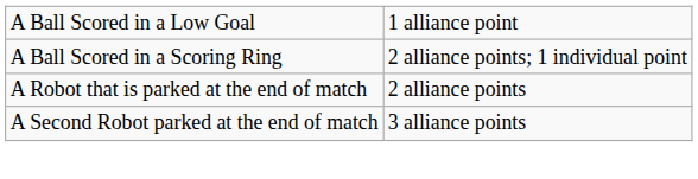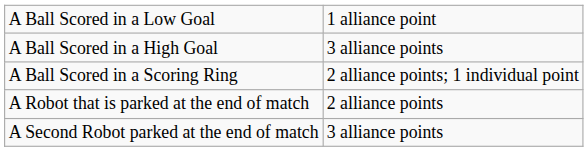 <table class="wikitable" style="float:right">
 <tr>
 <td>A Ball Scored in a Low Goal</td>
 <td>1 alliance point</td>
+</tr>
+<tr>
+<td>A Ball Scored in a High Goal</td>
+<td>3 alliance points</td>
 </tr>
 <tr>
 <td>A Ball Scored in a Scoring Ring</td>
 <td>2 alliance points; 1 individual point</td>
 </tr>
 <tr>
 <td>A Robot that is parked at the end of match</td>
 <td>2 alliance points</td>
 </tr>
 <tr>
 <td>A Second Robot parked at the end of match</td>
 <td>3 alliance points</td>
 </tr>
 </table>
